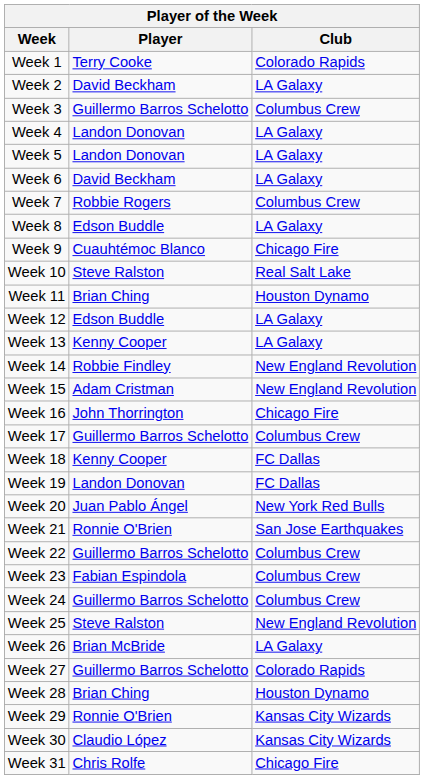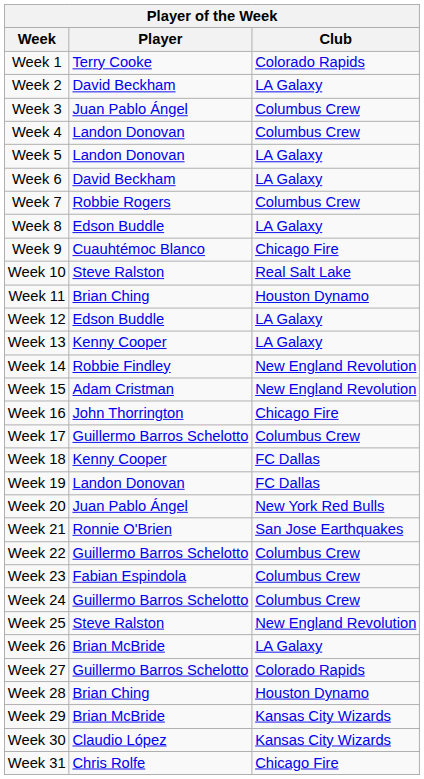 <table class="wikitable collapsible collapsed">
 <tr>
 <th colspan="3">Player of the Week</th>
 </tr>
 <tr>
 <th>Week</th>
 <th>Player</th>
 <th>Club</th>
 </tr>
 <tr>
 <td align=center>Week 1</td>
 <td> <a href='#'>Terry Cooke</a></td>
 <td><a href='#'>Colorado Rapids</a></td>
 </tr>
 <tr>
 <td align=center>Week 2</td>
 <td> <a href='#'>David Beckham</a></td>
 <td><a href='#'>LA Galaxy</a></td>
 </tr>
 <tr>
 <td align=center>Week 3</td>
-<td> <a href='#'>Guillermo Barros Schelotto</a></td>
+<td> <a href='#'>Juan Pablo Ángel</a></td>
 <td><a href='#'>Columbus Crew</a></td>
 </tr>
 <tr>
 <td align=center>Week 4</td>
 <td> <a href='#'>Landon Donovan</a></td>
-<td><a href='#'>LA Galaxy</a></td>
+<td><a href='#'>Columbus Crew</a></td>
 </tr>
 <tr>
 <td align=center>Week 5</td>
 <td> <a href='#'>Landon Donovan</a></td>
 <td><a href='#'>LA Galaxy</a></td>
 </tr>
 <tr>
 <td align=center>Week 6</td>
 <td> <a href='#'>David Beckham</a></td>
 <td><a href='#'>LA Galaxy</a></td>
 </tr>
 <tr>
 <td align=center>Week 7</td>
 <td> <a href='#'>Robbie Rogers</a></td>
 <td><a href='#'>Columbus Crew</a></td>
 </tr>
 <tr>
 <td align=center>Week 8</td>
 <td> <a href='#'>Edson Buddle</a></td>
 <td><a href='#'>LA Galaxy</a></td>
 </tr>
 <tr>
 <td align=center>Week 9</td>
 <td> <a href='#'>Cuauhtémoc Blanco</a></td>
 <td><a href='#'>Chicago Fire</a></td>
 </tr>
 <tr>
 <td align=center>Week 10</td>
 <td> <a href='#'>Steve Ralston</a></td>
 <td><a href='#'>Real Salt Lake</a></td>
 </tr>
 <tr>
 <td align=center>Week 11</td>
 <td> <a href='#'>Brian Ching</a></td>
 <td><a href='#'>Houston Dynamo</a></td>
 </tr>
 <tr>
 <td align=center>Week 12</td>
 <td> <a href='#'>Edson Buddle</a></td>
 <td><a href='#'>LA Galaxy</a></td>
 </tr>
 <tr>
 <td align=center>Week 13</td>
 <td> <a href='#'>Kenny Cooper</a></td>
 <td><a href='#'>LA Galaxy</a></td>
 </tr>
 <tr>
 <td align=center>Week 14</td>
 <td> <a href='#'>Robbie Findley</a></td>
 <td><a href='#'>New England Revolution</a></td>
 </tr>
 <tr>
 <td align=center>Week 15</td>
 <td> <a href='#'>Adam Cristman</a></td>
 <td><a href='#'>New England Revolution</a></td>
 </tr>
 <tr>
 <td align=center>Week 16</td>
 <td> <a href='#'>John Thorrington</a></td>
 <td><a href='#'>Chicago Fire</a></td>
 </tr>
 <tr>
 <td align=center>Week 17</td>
 <td> <a href='#'>Guillermo Barros Schelotto</a></td>
 <td><a href='#'>Columbus Crew</a></td>
 </tr>
 <tr>
 <td align=center>Week 18</td>
 <td> <a href='#'>Kenny Cooper</a></td>
 <td><a href='#'>FC Dallas</a></td>
 </tr>
 <tr>
 <td align=center>Week 19</td>
 <td> <a href='#'>Landon Donovan</a></td>
 <td><a href='#'>FC Dallas</a></td>
 </tr>
 <tr>
 <td align=center>Week 20</td>
 <td> <a href='#'>Juan Pablo Ángel</a></td>
 <td><a href='#'>New York Red Bulls</a></td>
 </tr>
 <tr>
 <td align=center>Week 21</td>
 <td> <a href='#'>Ronnie O'Brien</a></td>
 <td><a href='#'>San Jose Earthquakes</a></td>
 </tr>
 <tr>
 <td align=center>Week 22</td>
 <td> <a href='#'>Guillermo Barros Schelotto</a></td>
 <td><a href='#'>Columbus Crew</a></td>
 </tr>
 <tr>
 <td align=center>Week 23</td>
 <td> <a href='#'>Fabian Espindola</a></td>
 <td><a href='#'>Columbus Crew</a></td>
 </tr>
 <tr>
 <td align=center>Week 24</td>
 <td> <a href='#'>Guillermo Barros Schelotto</a></td>
 <td><a href='#'>Columbus Crew</a></td>
 </tr>
 <tr>
 <td align=center>Week 25</td>
 <td> <a href='#'>Steve Ralston</a></td>
 <td><a href='#'>New England Revolution</a></td>
 </tr>
 <tr>
 <td align=center>Week 26</td>
 <td> <a href='#'>Brian McBride</a></td>
 <td><a href='#'>LA Galaxy</a></td>
 </tr>
 <tr>
 <td align=center>Week 27</td>
 <td> <a href='#'>Guillermo Barros Schelotto</a></td>
 <td><a href='#'>Colorado Rapids</a></td>
 </tr>
 <tr>
 <td align=center>Week 28</td>
 <td> <a href='#'>Brian Ching</a></td>
 <td><a href='#'>Houston Dynamo</a></td>
 </tr>
 <tr>
 <td align=center>Week 29</td>
-<td> <a href='#'>Ronnie O'Brien</a></td>
+<td> <a href='#'>Brian McBride</a></td>
 <td><a href='#'>Kansas City Wizards</a></td>
 </tr>
 <tr>
 <td align=center>Week 30</td>
 <td> <a href='#'>Claudio López</a></td>
 <td><a href='#'>Kansas City Wizards</a></td>
 </tr>
 <tr>
 <td align=center>Week 31</td>
 <td> <a href='#'>Chris Rolfe</a></td>
 <td><a href='#'>Chicago Fire</a></td>
 </tr>
 </table>
